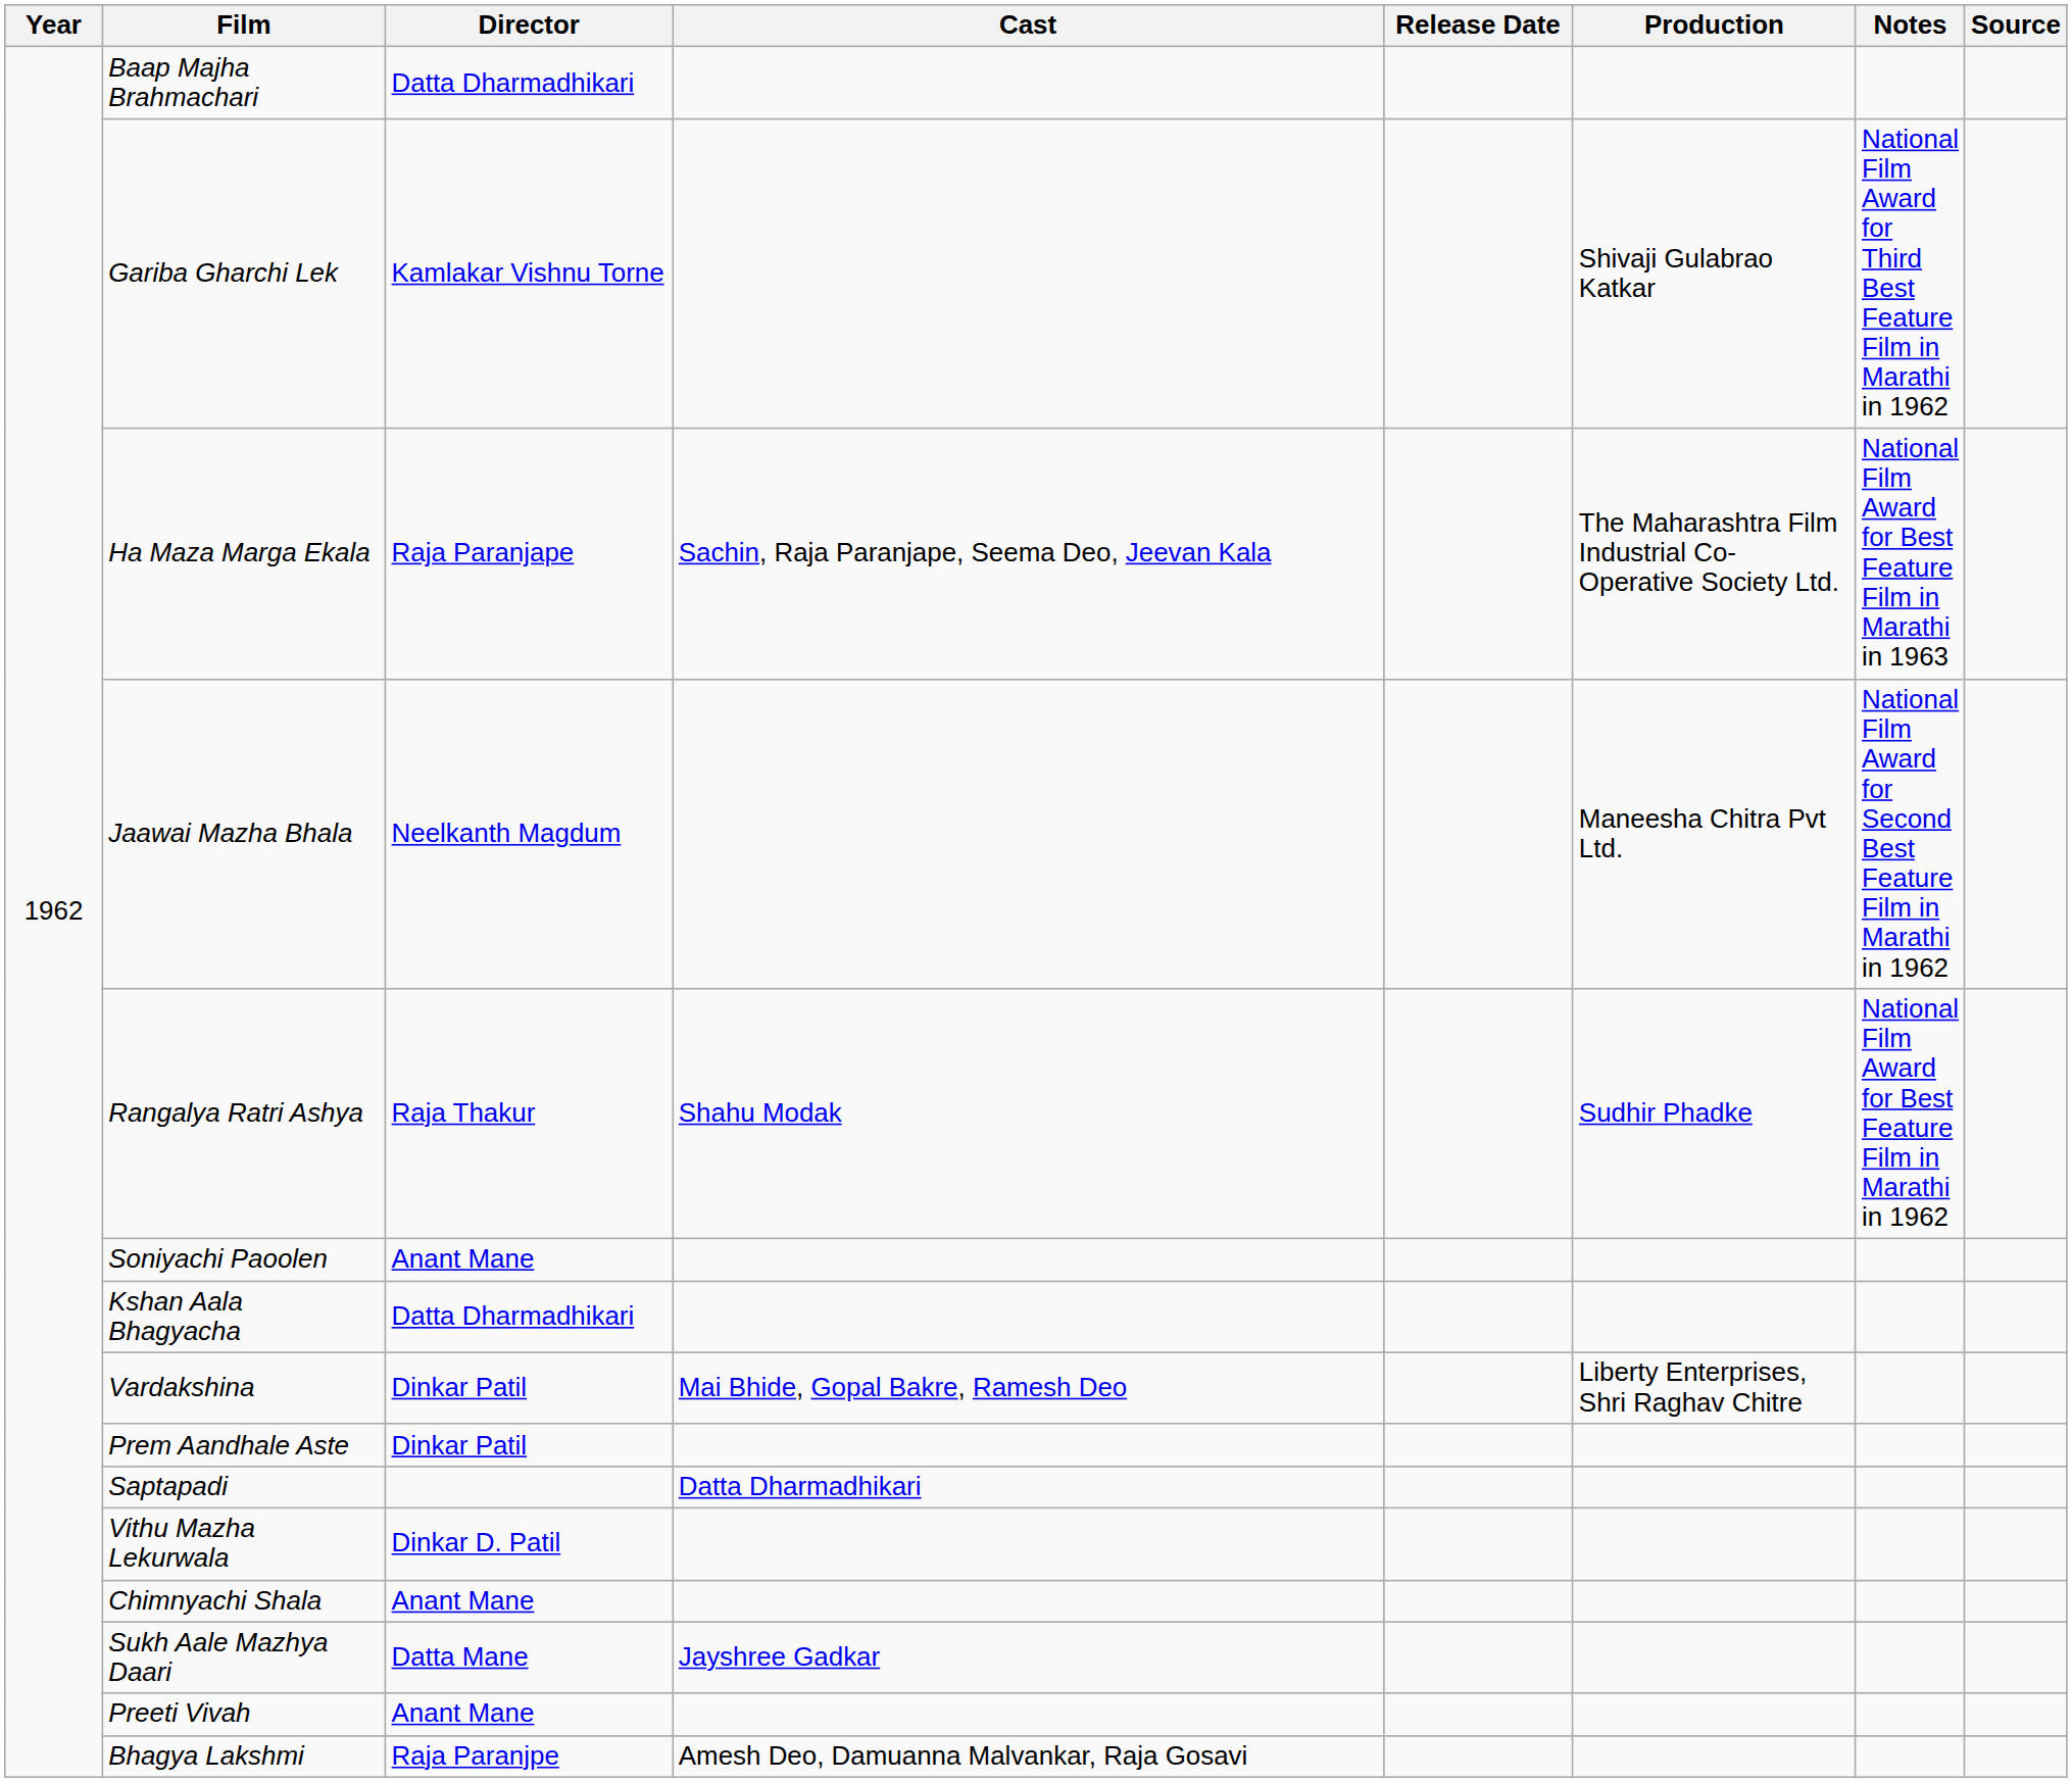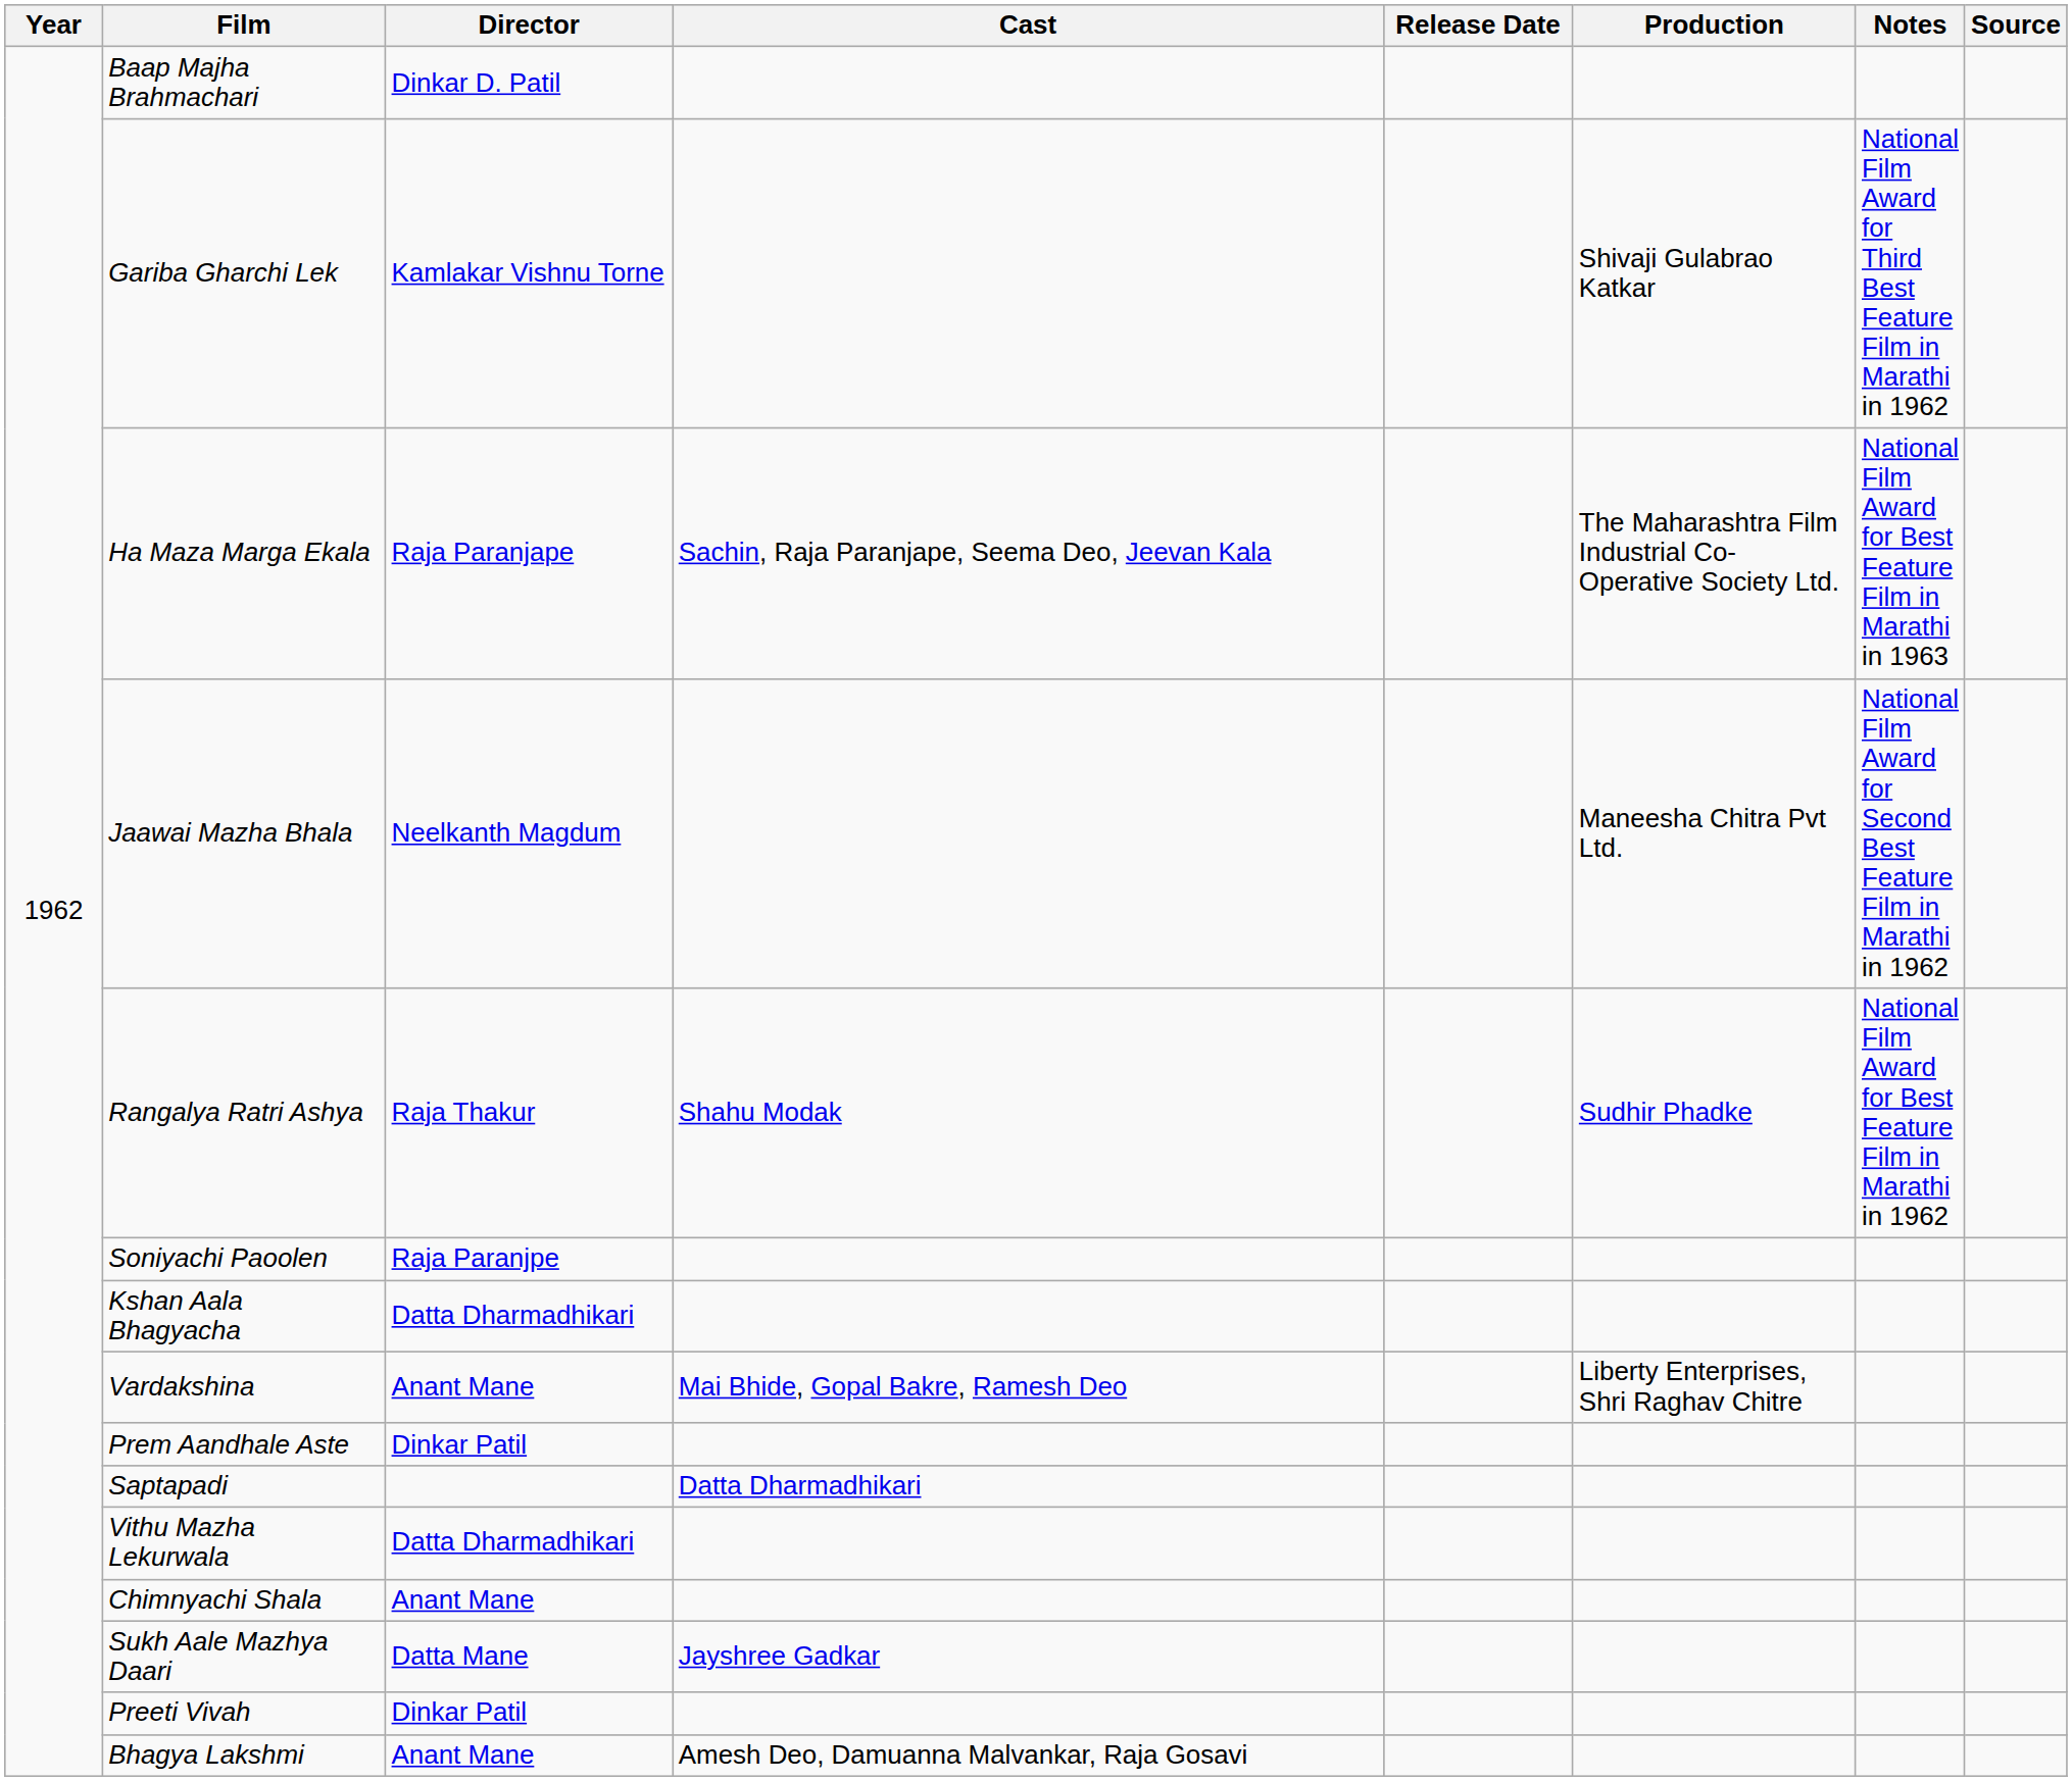 <table class ="wikitable sortable collapsible">
 <tr>
 <th style="width: 05%;">Year</th>
 <th style="width: 15%;">Film</th>
 <th style="width: 15%;">Director</th>
 <th style="width: 40%;" class="unsortable">Cast</th>
 <th style="width: 10%;">Release Date</th>
 <th style="width: 15%;" class="unsortable">Production</th>
 <th style="width: 15%;" class="unsortable">Notes</th>
 <th style="width: 15%;" class="unsortable">Source</th>
 </tr>
 <tr>
 <td rowspan=15 align="center">1962</td>
 <td><em>Baap Majha Brahmachari</em></td>
-<td><a href='#'>Datta Dharmadhikari</a></td>
+<td><a href='#'>Dinkar D. Patil</a></td>
 <td></td>
 <td></td>
 <td></td>
 <td></td>
 <td></td>
 </tr>
 <tr>
 <td><em>Gariba Gharchi Lek</em></td>
 <td><a href='#'>Kamlakar Vishnu Torne</a></td>
 <td></td>
 <td></td>
 <td>Shivaji Gulabrao Katkar</td>
 <td><a href='#'>National Film Award for Third Best Feature Film in Marathi</a> in 1962</td>
 <td></td>
 </tr>
 <tr>
 <td><em>Ha Maza Marga Ekala</em></td>
 <td><a href='#'>Raja Paranjape</a></td>
 <td><a href='#'>Sachin</a>, Raja Paranjape, Seema Deo, <a href='#'>Jeevan Kala</a></td>
 <td></td>
 <td>The Maharashtra Film Industrial Co-Operative Society Ltd.</td>
 <td><a href='#'>National Film Award for Best Feature Film in Marathi</a> in 1963</td>
 <td></td>
 </tr>
 <tr>
 <td><em>Jaawai Mazha Bhala</em></td>
 <td><a href='#'>Neelkanth Magdum</a></td>
 <td></td>
 <td></td>
 <td>Maneesha Chitra Pvt Ltd.</td>
 <td><a href='#'>National Film Award for Second Best Feature Film in Marathi</a> in 1962</td>
 <td></td>
 </tr>
 <tr>
 <td><em>Rangalya Ratri Ashya</em></td>
 <td><a href='#'>Raja Thakur</a></td>
 <td><a href='#'>Shahu Modak</a></td>
 <td></td>
 <td><a href='#'>Sudhir Phadke</a></td>
 <td><a href='#'>National Film Award for Best Feature Film in Marathi</a> in 1962</td>
 <td></td>
 </tr>
 <tr>
 <td><em>Soniyachi Paoolen</em></td>
-<td><a href='#'>Anant Mane</a></td>
+<td><a href='#'>Raja Paranjpe</a></td>
 <td></td>
 <td></td>
 <td></td>
 <td></td>
 <td></td>
 </tr>
 <tr>
 <td><em>Kshan Aala Bhagyacha</em></td>
 <td><a href='#'>Datta Dharmadhikari</a></td>
 <td></td>
 <td></td>
 <td></td>
 <td></td>
 <td></td>
 </tr>
 <tr>
 <td><em>Vardakshina</em></td>
-<td><a href='#'>Dinkar Patil</a></td>
+<td><a href='#'>Anant Mane</a></td>
 <td><a href='#'>Mai Bhide</a>, <a href='#'>Gopal Bakre</a>, <a href='#'>Ramesh Deo</a></td>
 <td></td>
 <td>Liberty Enterprises, Shri Raghav Chitre</td>
 <td></td>
 <td></td>
 </tr>
 <tr>
 <td><em>Prem Aandhale Aste</em></td>
 <td><a href='#'>Dinkar Patil</a></td>
 <td></td>
 <td></td>
 <td></td>
 <td></td>
 <td></td>
 </tr>
 <tr>
 <td><em>Saptapadi</em></td>
 <td></td>
 <td><a href='#'>Datta Dharmadhikari</a></td>
 <td></td>
 <td></td>
 <td></td>
 <td></td>
 </tr>
 <tr>
 <td><em>Vithu Mazha Lekurwala</em></td>
-<td><a href='#'>Dinkar D. Patil</a></td>
+<td><a href='#'>Datta Dharmadhikari</a></td>
 <td></td>
 <td></td>
 <td></td>
 <td></td>
 <td></td>
 </tr>
 <tr>
 <td><em>Chimnyachi Shala</em></td>
 <td><a href='#'>Anant Mane</a></td>
 <td></td>
 <td></td>
 <td></td>
 <td></td>
 <td></td>
 </tr>
 <tr>
 <td><em>Sukh Aale Mazhya Daari</em></td>
 <td><a href='#'>Datta Mane</a></td>
 <td><a href='#'>Jayshree Gadkar</a></td>
 <td></td>
 <td></td>
 <td></td>
 <td></td>
 </tr>
 <tr>
 <td><em>Preeti Vivah</em></td>
-<td><a href='#'>Anant Mane</a></td>
+<td><a href='#'>Dinkar Patil</a></td>
 <td></td>
 <td></td>
 <td></td>
 <td></td>
 <td></td>
 </tr>
 <tr>
 <td><em>Bhagya Lakshmi</em></td>
-<td><a href='#'>Raja Paranjpe</a></td>
+<td><a href='#'>Anant Mane</a></td>
 <td>Amesh Deo, Damuanna Malvankar, Raja Gosavi</td>
 <td></td>
 <td></td>
 <td></td>
 <td></td>
 </tr>
 <tr>
 </tr>
 </table>
